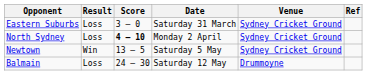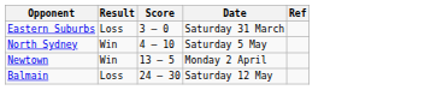 <table class="wikitable" style="text-align:left;">
 <tr>
 <th>Opponent</th>
 <th>Result</th>
 <th>Score</th>
 <th>Date</th>
-<th>Venue</th>
 <th>Ref</th>
 </tr>
 <tr>
 <td> <a href='#'>Eastern Suburbs</a></td>
 <td>Loss</td>
 <td>3 – 0</td>
 <td>Saturday 31 March</td>
-<td><a href='#'>Sydney Cricket Ground</a></td>
 <td></td>
 </tr>
 <tr>
 <td> <a href='#'>North Sydney</a></td>
-<td>Loss</td>
-<td><strong>4 – 10</strong></td>
-<td>Monday 2 April</td>
-<td><a href='#'>Sydney Cricket Ground</a></td>
+<td>Win</td>
+<td>4 – 10</td>
+<td>Saturday 5 May</td>
 <td></td>
 </tr>
 <tr>
 <td> <a href='#'>Newtown</a></td>
 <td>Win</td>
 <td>13 – 5</td>
-<td>Saturday 5 May</td>
-<td><a href='#'>Sydney Cricket Ground</a></td>
+<td>Monday 2 April</td>
 <td></td>
 </tr>
 <tr>
 <td> <a href='#'>Balmain</a></td>
 <td>Loss</td>
 <td>24 – 30</td>
 <td>Saturday 12 May</td>
-<td><a href='#'>Drummoyne</a></td>
 <td></td>
 </tr>
 </table>
